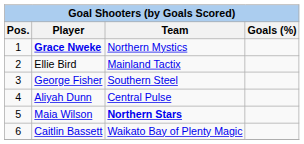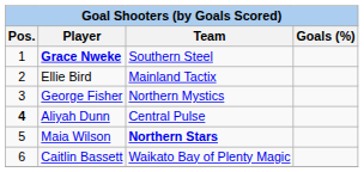 <table class="wikitable"  style="float:left; font-size:90%;">
 <tr>
 <th colspan=4 style=background:#ABCDEF>Goal Shooters (by Goals Scored)</th>
 </tr>
 <tr>
 <th>Pos.</th>
 <th>Player</th>
 <th>Team</th>
 <th>Goals (%)</th>
 </tr>
 <tr>
 <td align=center>1</td>
 <td><strong><a href='#'>Grace Nweke</a></strong></td>
-<td><a href='#'>Northern Mystics</a></td>
+<td><a href='#'>Southern Steel</a></td>
 <td align=center></td>
 </tr>
 <tr>
 <td align=center>2</td>
 <td>Ellie Bird</td>
 <td><a href='#'>Mainland Tactix</a></td>
 <td align=center></td>
 </tr>
 <tr>
 <td align=center>3</td>
 <td><a href='#'>George Fisher</a></td>
-<td><a href='#'>Southern Steel</a></td>
+<td><a href='#'>Northern Mystics</a></td>
 <td align=center></td>
 </tr>
 <tr>
-<td align=center>4</td>
+<td align=center><strong>4</strong></td>
 <td><a href='#'>Aliyah Dunn</a></td>
 <td><a href='#'>Central Pulse</a></td>
 <td align=center></td>
 </tr>
 <tr>
 <td align=center>5</td>
 <td><a href='#'>Maia Wilson</a></td>
 <td><strong><a href='#'>Northern Stars</a></strong></td>
 <td align=center></td>
 </tr>
 <tr>
 <td align=center>6</td>
 <td><a href='#'>Caitlin Bassett</a></td>
 <td><a href='#'>Waikato Bay of Plenty Magic</a></td>
 <td align=center></td>
 </tr>
 <tr>
 </tr>
 </table>
